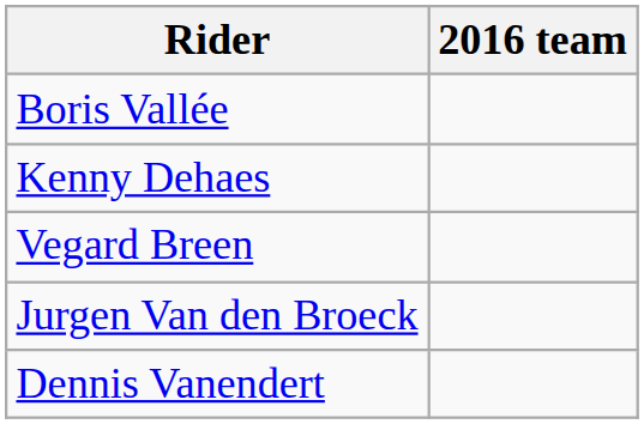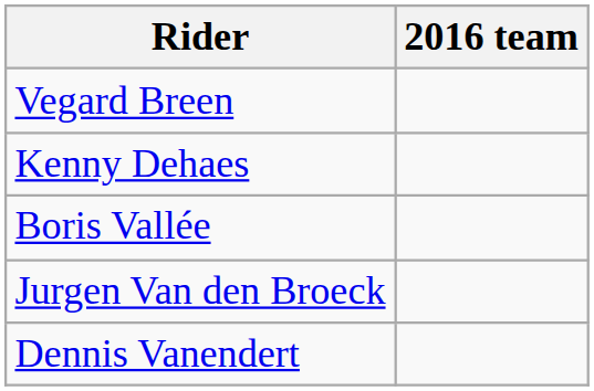 <table class="wikitable">
 <tr>
 <th>Rider</th>
 <th>2016 team</th>
 </tr>
 <tr>
-<td><a href='#'>Boris Vallée</a></td>
+<td><a href='#'>Vegard Breen</a></td>
 <td></td>
 </tr>
 <tr>
 <td><a href='#'>Kenny Dehaes</a></td>
 <td></td>
 </tr>
 <tr>
-<td><a href='#'>Vegard Breen</a></td>
+<td><a href='#'>Boris Vallée</a></td>
 <td></td>
 </tr>
 <tr>
 <td><a href='#'>Jurgen Van den Broeck</a></td>
 <td></td>
 </tr>
 <tr>
 <td><a href='#'>Dennis Vanendert</a></td>
 <td></td>
 </tr>
 </table>
